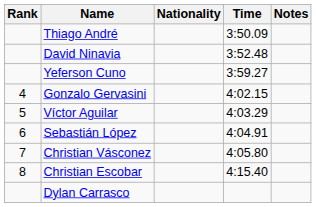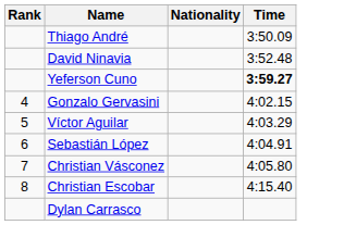 <table class="wikitable sortable" style="text-align:center">
 <tr>
 <th>Rank</th>
 <th>Name</th>
 <th>Nationality</th>
 <th>Time</th>
-<th>Notes</th>
 </tr>
 <tr>
 <td></td>
 <td align=left><a href='#'>Thiago André</a></td>
 <td align=left></td>
 <td>3:50.09</td>
-<td></td>
 </tr>
 <tr>
 <td></td>
 <td align=left><a href='#'>David Ninavia</a></td>
 <td align=left></td>
 <td>3:52.48</td>
-<td></td>
 </tr>
 <tr>
 <td></td>
 <td align=left><a href='#'>Yeferson Cuno</a></td>
 <td align=left></td>
-<td>3:59.27</td>
-<td></td>
+<td><strong>3:59.27</strong></td>
 </tr>
 <tr>
 <td>4</td>
 <td align=left><a href='#'>Gonzalo Gervasini</a></td>
 <td align=left></td>
 <td>4:02.15</td>
-<td></td>
 </tr>
 <tr>
 <td>5</td>
 <td align=left><a href='#'>Víctor Aguilar</a></td>
 <td align=left></td>
 <td>4:03.29</td>
-<td></td>
 </tr>
 <tr>
 <td>6</td>
 <td align=left><a href='#'>Sebastián López</a></td>
 <td align=left></td>
 <td>4:04.91</td>
-<td></td>
 </tr>
 <tr>
 <td>7</td>
 <td align=left><a href='#'>Christian Vásconez</a></td>
 <td align=left></td>
 <td>4:05.80</td>
-<td></td>
 </tr>
 <tr>
 <td>8</td>
 <td align=left><a href='#'>Christian Escobar</a></td>
 <td align=left></td>
 <td>4:15.40</td>
-<td></td>
 </tr>
 <tr>
 <td></td>
 <td align=left><a href='#'>Dylan Carrasco</a></td>
 <td align=left></td>
 <td></td>
-<td></td>
 </tr>
 </table>
